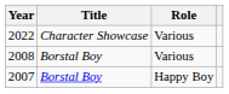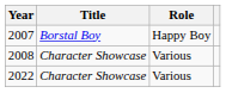 <table class="wikitable">
 <tr>
 <th>Year</th>
 <th>Title</th>
 <th>Role</th>
 <th></th>
 </tr>
 <tr>
+<td>2007</td>
+<td><em><a href='#'>Borstal Boy</a></em></td>
+<td>Happy Boy</td>
+<td align="center"></td>
+</tr>
+<tr>
+<td>2008</td>
+<td><em>Character Showcase</em></td>
+<td>Various</td>
+<td align="center"></td>
+</tr>
+<tr>
 <td>2022</td>
 <td><em>Character Showcase</em></td>
 <td>Various</td>
 <td align="center"></td>
 </tr>
-<tr>
-<td>2008</td>
-<td><em>Borstal Boy</em></td>
-<td>Various</td>
-<td align="center"></td>
-</tr>
-<tr>
-<td>2007</td>
-<td><em><a href='#'>Borstal Boy</a></em></td>
-<td>Happy Boy</td>
-<td align="center"></td>
-</tr>
 </table>
